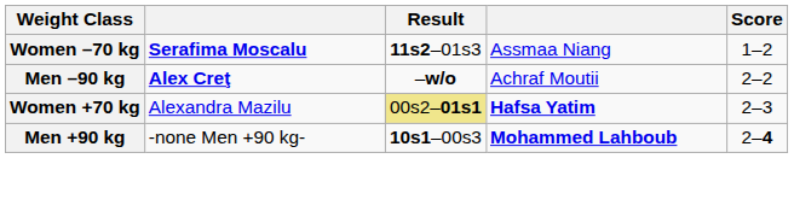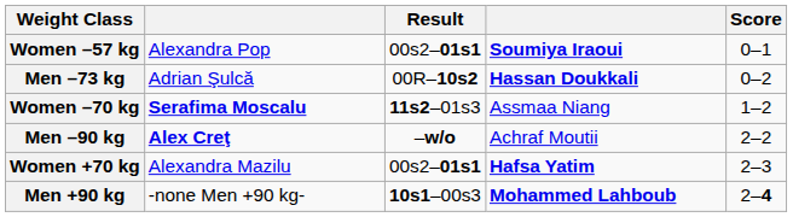 <table class="wikitable">
 <tr>
 <th>Weight Class</th>
 <th style="width: 200px;"></th>
 <th>Result</th>
 <th style="width: 200px;"></th>
 <th>Score</th>
+</tr>
+<tr>
+<th>Women –57 kg</th>
+<td><a href='#'>Alexandra Pop</a></td>
+<td align=center>00s2–<strong>01s1</strong></td>
+<td><strong><a href='#'>Soumiya Iraoui</a></strong></td>
+<td align=center>0–1</td>
+</tr>
+<tr>
+<th>Men –73 kg</th>
+<td><a href='#'>Adrian Şulcă</a></td>
+<td align=center>00R–<strong>10s2</strong></td>
+<td><strong><a href='#'>Hassan Doukkali</a></strong></td>
+<td align=center>0–2</td>
 </tr>
 <tr>
 <th>Women –70 kg</th>
 <td><strong><a href='#'>Serafima Moscalu</a></strong></td>
 <td align=center><strong>11s2</strong>–01s3</td>
 <td><a href='#'>Assmaa Niang</a></td>
 <td align=center>1–2</td>
 </tr>
 <tr>
 <th>Men –90 kg</th>
 <td><strong><a href='#'>Alex Creţ</a></strong></td>
 <td align=center>–<strong>w/o</strong></td>
 <td><a href='#'>Achraf Moutii</a></td>
 <td align=center>2–2</td>
 </tr>
 <tr>
 <th>Women +70 kg</th>
 <td><a href='#'>Alexandra Mazilu</a></td>
-<td align=center style="background: khaki;">00s2–<strong>01s1</strong></td>
+<td align=center>00s2–<strong>01s1</strong></td>
 <td><strong><a href='#'>Hafsa Yatim</a></strong></td>
 <td align=center>2–3</td>
 </tr>
 <tr>
 <th>Men +90 kg</th>
 <td>-none Men +90 kg-</td>
 <td align=center><strong>10s1</strong>–00s3</td>
 <td><strong><a href='#'>Mohammed Lahboub</a></strong></td>
 <td align=center>2–<strong>4</strong></td>
 </tr>
 </table>
